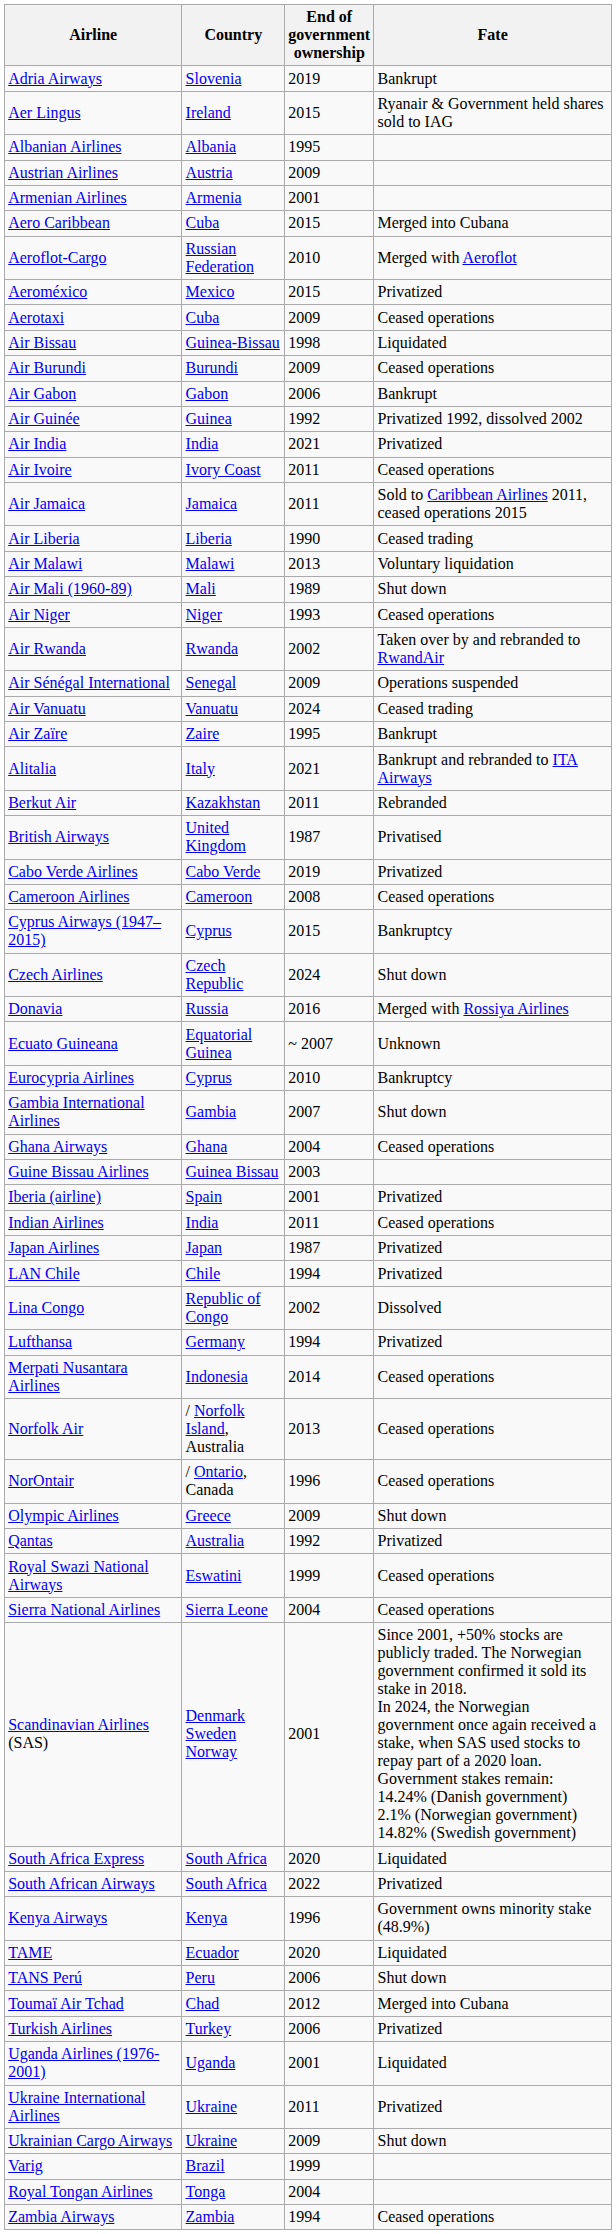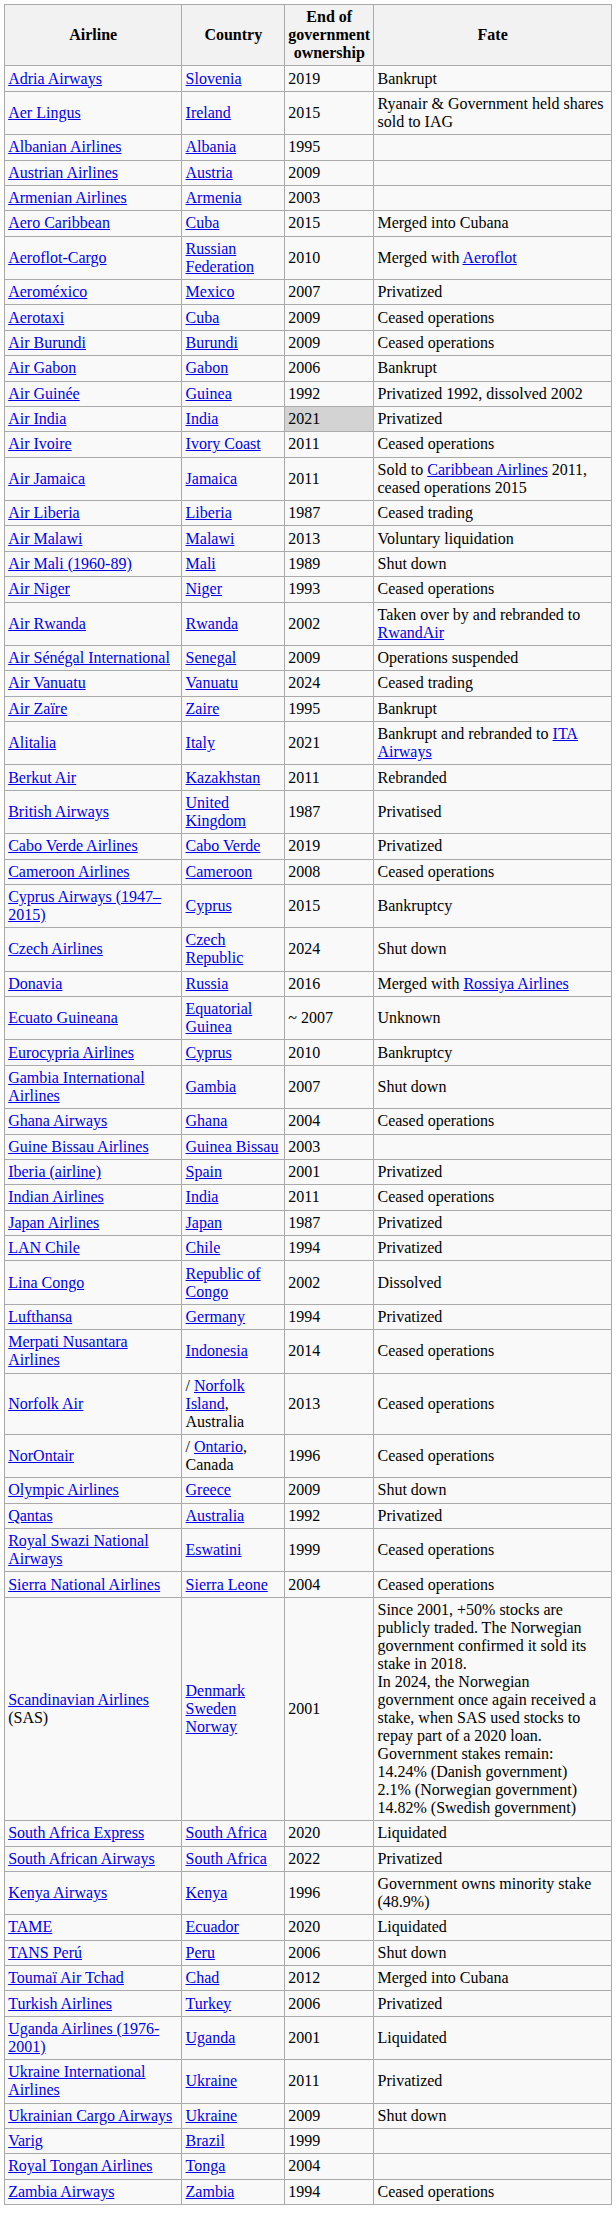 <table class="wikitable sortable">
 <tr>
 <th width=170>Airline</th>
 <th>Country</th>
 <th>End of<br>government<br>ownership</th>
 <th>Fate</th>
 </tr>
 <tr>
 <td><a href='#'>Adria Airways</a></td>
 <td> <a href='#'>Slovenia</a></td>
 <td>2019</td>
 <td>Bankrupt</td>
 </tr>
 <tr>
 <td><a href='#'>Aer Lingus</a></td>
 <td> <a href='#'>Ireland</a></td>
 <td>2015</td>
 <td>Ryanair & Government held shares sold to IAG</td>
 </tr>
 <tr>
 <td><a href='#'>Albanian Airlines</a></td>
 <td> <a href='#'>Albania</a></td>
 <td>1995</td>
 <td></td>
 </tr>
 <tr>
 <td><a href='#'>Austrian Airlines</a></td>
 <td> <a href='#'>Austria</a></td>
 <td>2009</td>
 <td></td>
 </tr>
 <tr>
 <td><a href='#'>Armenian Airlines</a></td>
 <td> <a href='#'>Armenia</a></td>
-<td>2001</td>
+<td>2003</td>
 <td></td>
 </tr>
 <tr>
 <td><a href='#'>Aero Caribbean</a></td>
 <td> <a href='#'>Cuba</a></td>
 <td>2015</td>
 <td>Merged into Cubana</td>
 </tr>
 <tr>
 <td><a href='#'>Aeroflot-Cargo</a></td>
 <td> <a href='#'>Russian Federation</a></td>
 <td>2010</td>
 <td>Merged with <a href='#'>Aeroflot</a></td>
 </tr>
 <tr>
 <td><a href='#'>Aeroméxico</a></td>
 <td> <a href='#'>Mexico</a></td>
-<td>2015</td>
+<td>2007</td>
 <td>Privatized</td>
 </tr>
 <tr>
 <td><a href='#'>Aerotaxi</a></td>
 <td> <a href='#'>Cuba</a></td>
 <td>2009</td>
 <td>Ceased operations</td>
-</tr>
-<tr>
-<td><a href='#'>Air Bissau</a></td>
-<td> <a href='#'>Guinea-Bissau</a></td>
-<td>1998</td>
-<td>Liquidated</td>
 </tr>
 <tr>
 <td><a href='#'>Air Burundi</a></td>
 <td> <a href='#'>Burundi</a></td>
 <td>2009</td>
 <td>Ceased operations</td>
 </tr>
 <tr>
 <td><a href='#'>Air Gabon</a></td>
 <td> <a href='#'>Gabon</a></td>
 <td>2006</td>
 <td>Bankrupt</td>
 </tr>
 <tr>
 <td><a href='#'>Air Guinée</a></td>
 <td> <a href='#'>Guinea</a></td>
 <td>1992</td>
 <td>Privatized 1992, dissolved 2002</td>
 </tr>
 <tr>
 <td><a href='#'>Air India</a></td>
 <td> <a href='#'>India</a></td>
-<td>2021</td>
+<td style="background: lightgrey;">2021</td>
 <td>Privatized</td>
 </tr>
 <tr>
 <td><a href='#'>Air Ivoire</a></td>
 <td> <a href='#'>Ivory Coast</a></td>
 <td>2011</td>
 <td>Ceased operations</td>
 </tr>
 <tr>
 <td><a href='#'>Air Jamaica</a></td>
 <td> <a href='#'>Jamaica</a></td>
 <td>2011</td>
 <td>Sold to <a href='#'>Caribbean Airlines</a> 2011, ceased operations 2015</td>
 </tr>
 <tr>
 <td><a href='#'>Air Liberia</a></td>
 <td> <a href='#'>Liberia</a></td>
-<td>1990</td>
+<td>1987</td>
 <td>Ceased trading</td>
 </tr>
 <tr>
 <td><a href='#'>Air Malawi</a></td>
 <td> <a href='#'>Malawi</a></td>
 <td>2013</td>
 <td>Voluntary liquidation</td>
 </tr>
 <tr>
 <td><a href='#'>Air Mali (1960-89)</a></td>
 <td> <a href='#'>Mali</a></td>
 <td>1989</td>
 <td>Shut down</td>
 </tr>
 <tr>
 <td><a href='#'>Air Niger</a></td>
 <td> <a href='#'>Niger</a></td>
 <td>1993</td>
 <td>Ceased operations</td>
 </tr>
 <tr>
 <td><a href='#'>Air Rwanda</a></td>
 <td> <a href='#'>Rwanda</a></td>
 <td>2002</td>
 <td>Taken over by and rebranded to <a href='#'>RwandAir</a></td>
 </tr>
 <tr>
 <td><a href='#'>Air Sénégal International</a></td>
 <td> <a href='#'>Senegal</a></td>
 <td>2009</td>
 <td>Operations suspended</td>
 </tr>
 <tr>
 <td><a href='#'>Air Vanuatu</a></td>
 <td> <a href='#'>Vanuatu</a></td>
 <td>2024</td>
 <td>Ceased trading</td>
 </tr>
 <tr>
 <td><a href='#'>Air Zaïre</a></td>
 <td> <a href='#'>Zaire</a></td>
 <td>1995</td>
 <td>Bankrupt</td>
 </tr>
 <tr>
 <td><a href='#'>Alitalia</a></td>
 <td> <a href='#'>Italy</a></td>
 <td>2021</td>
 <td>Bankrupt and rebranded to <a href='#'>ITA Airways</a></td>
 </tr>
 <tr>
 <td><a href='#'>Berkut Air</a></td>
 <td> <a href='#'>Kazakhstan</a></td>
 <td>2011</td>
 <td>Rebranded</td>
 </tr>
 <tr>
 <td><a href='#'>British Airways</a></td>
 <td> <a href='#'>United Kingdom</a></td>
 <td>1987</td>
 <td>Privatised</td>
 </tr>
 <tr>
 <td><a href='#'>Cabo Verde Airlines</a></td>
 <td> <a href='#'>Cabo Verde</a></td>
 <td>2019</td>
 <td>Privatized</td>
 </tr>
 <tr>
 <td><a href='#'>Cameroon Airlines</a></td>
 <td> <a href='#'>Cameroon</a></td>
 <td>2008</td>
 <td>Ceased operations</td>
 </tr>
 <tr>
 <td><a href='#'>Cyprus Airways (1947–2015)</a></td>
 <td> <a href='#'>Cyprus</a></td>
 <td>2015</td>
 <td>Bankruptcy</td>
 </tr>
 <tr>
 <td><a href='#'>Czech Airlines</a></td>
 <td> <a href='#'>Czech Republic</a></td>
 <td>2024</td>
 <td>Shut down</td>
 </tr>
 <tr>
 <td><a href='#'>Donavia</a></td>
 <td> <a href='#'>Russia</a></td>
 <td>2016</td>
 <td>Merged with <a href='#'>Rossiya Airlines</a></td>
 </tr>
 <tr>
 <td><a href='#'>Ecuato Guineana</a></td>
 <td> <a href='#'>Equatorial Guinea</a></td>
 <td>~ 2007</td>
 <td>Unknown</td>
 </tr>
 <tr>
 <td><a href='#'>Eurocypria Airlines</a></td>
 <td> <a href='#'>Cyprus</a></td>
 <td>2010</td>
 <td>Bankruptcy</td>
 </tr>
 <tr>
 <td><a href='#'>Gambia International Airlines</a></td>
 <td> <a href='#'>Gambia</a></td>
 <td>2007</td>
 <td>Shut down</td>
 </tr>
 <tr>
 <td><a href='#'>Ghana Airways</a></td>
 <td> <a href='#'>Ghana</a></td>
 <td>2004</td>
 <td>Ceased operations</td>
 </tr>
 <tr>
 <td><a href='#'>Guine Bissau Airlines</a></td>
 <td> <a href='#'>Guinea Bissau</a></td>
 <td>2003</td>
 <td></td>
 </tr>
 <tr>
 <td><a href='#'>Iberia (airline)</a></td>
 <td> <a href='#'>Spain</a></td>
 <td>2001</td>
 <td>Privatized</td>
 </tr>
 <tr>
 <td><a href='#'>Indian Airlines</a></td>
 <td> <a href='#'>India</a></td>
 <td>2011</td>
 <td>Ceased operations</td>
 </tr>
 <tr>
 <td><a href='#'>Japan Airlines</a></td>
 <td> <a href='#'>Japan</a></td>
 <td>1987</td>
 <td>Privatized</td>
 </tr>
 <tr>
 <td><a href='#'>LAN Chile</a></td>
 <td> <a href='#'>Chile</a></td>
 <td>1994</td>
 <td>Privatized</td>
 </tr>
 <tr>
 <td><a href='#'>Lina Congo</a></td>
 <td> <a href='#'>Republic of Congo</a></td>
 <td>2002</td>
 <td>Dissolved</td>
 </tr>
 <tr>
 <td><a href='#'>Lufthansa</a></td>
 <td> <a href='#'>Germany</a></td>
 <td>1994</td>
 <td>Privatized</td>
 </tr>
 <tr>
 <td><a href='#'>Merpati Nusantara Airlines</a></td>
 <td> <a href='#'>Indonesia</a></td>
 <td>2014</td>
 <td>Ceased operations</td>
 </tr>
 <tr>
 <td><a href='#'>Norfolk Air</a></td>
 <td>/ <a href='#'>Norfolk Island</a>, Australia</td>
 <td>2013</td>
 <td>Ceased operations</td>
 </tr>
 <tr>
 <td><a href='#'>NorOntair</a></td>
 <td>/ <a href='#'>Ontario</a>, Canada</td>
 <td>1996</td>
 <td>Ceased operations</td>
 </tr>
 <tr>
 <td><a href='#'>Olympic Airlines</a></td>
 <td> <a href='#'>Greece</a></td>
 <td>2009</td>
 <td>Shut down</td>
 </tr>
 <tr>
 <td><a href='#'>Qantas</a></td>
 <td> <a href='#'>Australia</a></td>
 <td>1992</td>
 <td>Privatized</td>
 </tr>
 <tr>
 <td><a href='#'>Royal Swazi National Airways</a></td>
 <td> <a href='#'>Eswatini</a></td>
 <td>1999</td>
 <td>Ceased operations</td>
 </tr>
 <tr>
 <td><a href='#'>Sierra National Airlines</a></td>
 <td> <a href='#'>Sierra Leone</a></td>
 <td>2004</td>
 <td>Ceased operations</td>
 </tr>
 <tr>
 <td><a href='#'>Scandinavian Airlines</a> (SAS)</td>
 <td>  <a href='#'>Denmark</a><br>  <a href='#'>Sweden</a><br>  <a href='#'>Norway</a></td>
 <td>2001</td>
 <td>Since 2001, +50% stocks are publicly traded. The Norwegian government confirmed it sold its stake in 2018.<br>In 2024, the Norwegian government once again received a stake, when SAS used stocks to repay part of a 2020 loan.<br>Government stakes remain:<br>14.24% (Danish government)<br>2.1% (Norwegian government)<br>14.82% (Swedish government)</td>
 </tr>
 <tr>
 <td><a href='#'>South Africa Express</a></td>
 <td> <a href='#'>South Africa</a></td>
 <td>2020</td>
 <td>Liquidated</td>
 </tr>
 <tr>
 <td><a href='#'>South African Airways</a></td>
 <td> <a href='#'>South Africa</a></td>
 <td>2022</td>
 <td>Privatized</td>
 </tr>
 <tr>
 <td><a href='#'>Kenya Airways</a></td>
 <td> <a href='#'>Kenya</a></td>
 <td>1996</td>
 <td>Government owns minority stake (48.9%)</td>
 </tr>
 <tr>
 <td><a href='#'>TAME</a></td>
 <td> <a href='#'>Ecuador</a></td>
 <td>2020</td>
 <td>Liquidated</td>
 </tr>
 <tr>
 <td><a href='#'>TANS Perú</a></td>
 <td> <a href='#'>Peru</a></td>
 <td>2006</td>
 <td>Shut down</td>
 </tr>
 <tr>
 <td><a href='#'>Toumaï Air Tchad</a></td>
 <td> <a href='#'>Chad</a></td>
 <td>2012</td>
 <td>Merged into Cubana</td>
 </tr>
 <tr>
 <td><a href='#'>Turkish Airlines</a></td>
 <td> <a href='#'>Turkey</a></td>
 <td>2006</td>
 <td>Privatized</td>
 </tr>
 <tr>
 <td><a href='#'>Uganda Airlines (1976-2001)</a></td>
 <td> <a href='#'>Uganda</a></td>
 <td>2001</td>
 <td>Liquidated</td>
 </tr>
 <tr>
 <td><a href='#'>Ukraine International Airlines</a></td>
 <td> <a href='#'>Ukraine</a></td>
 <td>2011</td>
 <td>Privatized</td>
 </tr>
 <tr>
 <td><a href='#'>Ukrainian Cargo Airways</a></td>
 <td> <a href='#'>Ukraine</a></td>
 <td>2009</td>
 <td>Shut down</td>
 </tr>
 <tr>
 <td><a href='#'>Varig</a></td>
 <td> <a href='#'>Brazil</a></td>
 <td>1999</td>
 <td></td>
 </tr>
 <tr>
 <td><a href='#'>Royal Tongan Airlines</a></td>
 <td>  <a href='#'>Tonga</a></td>
 <td>2004</td>
 <td></td>
 </tr>
 <tr>
 <td><a href='#'>Zambia Airways</a></td>
 <td> <a href='#'>Zambia</a></td>
 <td>1994</td>
 <td>Ceased operations</td>
 </tr>
 </table>
